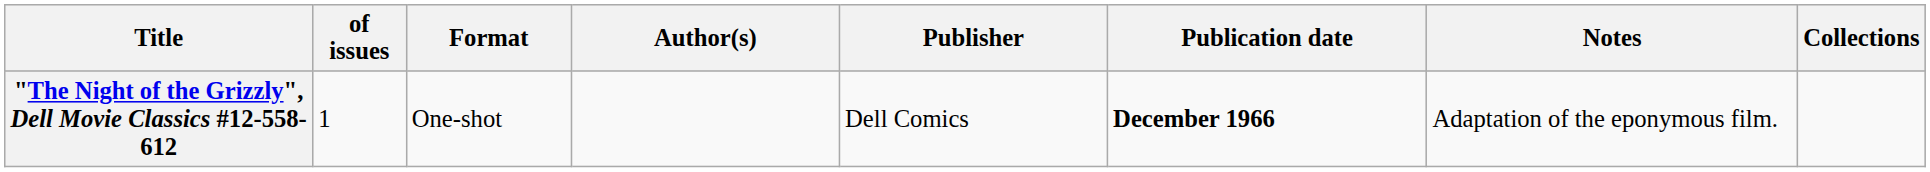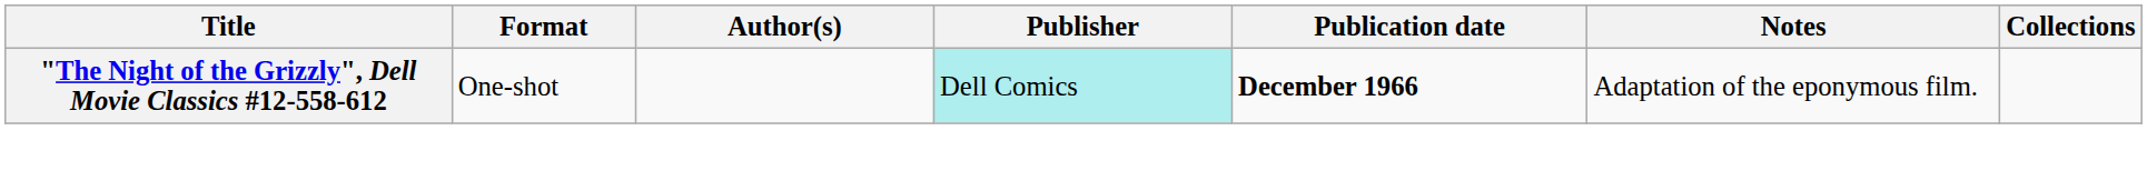 <table class="wikitable">
 <tr>
 <th>Title</th>
-<th style="width:40pt"> of issues</th>
 <th style="width:75pt">Format</th>
 <th style="width:125pt">Author(s)</th>
 <th style="width:125pt">Publisher</th>
 <th style="width:150pt">Publication date</th>
 <th style="width:175pt">Notes</th>
 <th>Collections</th>
 </tr>
 <tr>
 <th>"<a href='#'>The Night of the Grizzly</a>", <em>Dell Movie Classics</em> #12-558-612</th>
-<td>1</td>
 <td>One-shot</td>
 <td></td>
-<td>Dell Comics</td>
+<td style="background: paleturquoise;">Dell Comics</td>
 <td><strong>December 1966</strong></td>
 <td>Adaptation of the eponymous film.</td>
 <td></td>
 </tr>
 </table>
